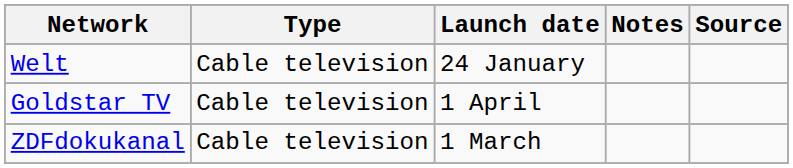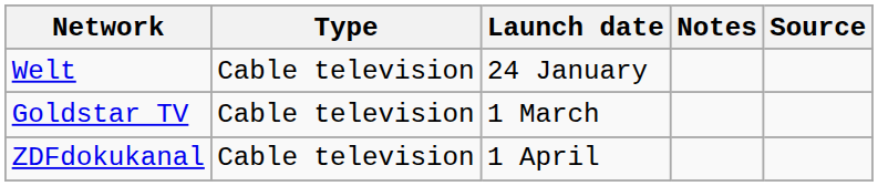 <table class="wikitable sortable">
 <tr>
 <th>Network</th>
 <th>Type</th>
 <th>Launch date</th>
 <th>Notes</th>
 <th>Source</th>
 </tr>
 <tr>
 <td><a href='#'>Welt</a></td>
 <td>Cable television</td>
 <td>24 January</td>
 <td></td>
 <td></td>
 </tr>
 <tr>
 <td><a href='#'>Goldstar TV</a></td>
 <td>Cable television</td>
-<td>1 April</td>
+<td>1 March</td>
 <td></td>
 <td></td>
 </tr>
 <tr>
 <td><a href='#'>ZDFdokukanal</a></td>
 <td>Cable television</td>
-<td>1 March</td>
+<td>1 April</td>
 <td></td>
 <td></td>
 </tr>
 </table>
